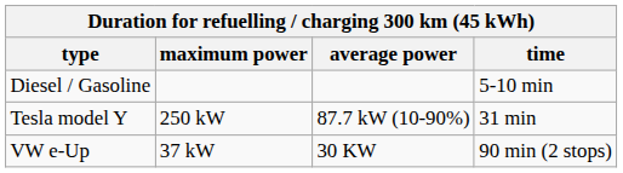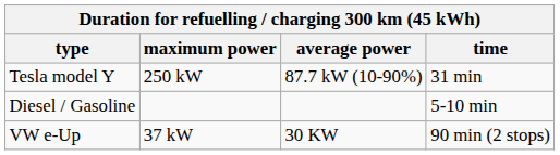 <table class="wikitable sortable">
 <tr>
 <th colspan="4">Duration for refuelling / charging 300 km (45 kWh)</th>
 </tr>
 <tr>
 <th>type</th>
 <th>maximum power</th>
 <th>average power</th>
 <th>time</th>
 </tr>
 <tr>
+<td>Tesla model Y</td>
+<td>250 kW</td>
+<td>87.7 kW (10-90%) </td>
+<td>31 min</td>
+</tr>
+<tr>
 <td>Diesel / Gasoline</td>
 <td></td>
 <td></td>
 <td>5-10 min</td>
-</tr>
-<tr>
-<td>Tesla model Y</td>
-<td>250 kW</td>
-<td>87.7 kW (10-90%) </td>
-<td>31 min</td>
 </tr>
 <tr>
 <td>VW e-Up</td>
 <td>37 kW</td>
 <td>30 KW</td>
 <td>90 min (2 stops)</td>
 </tr>
 </table>
